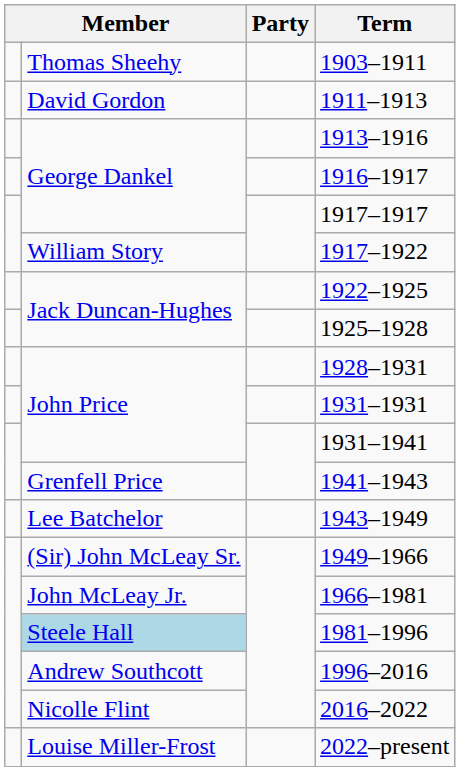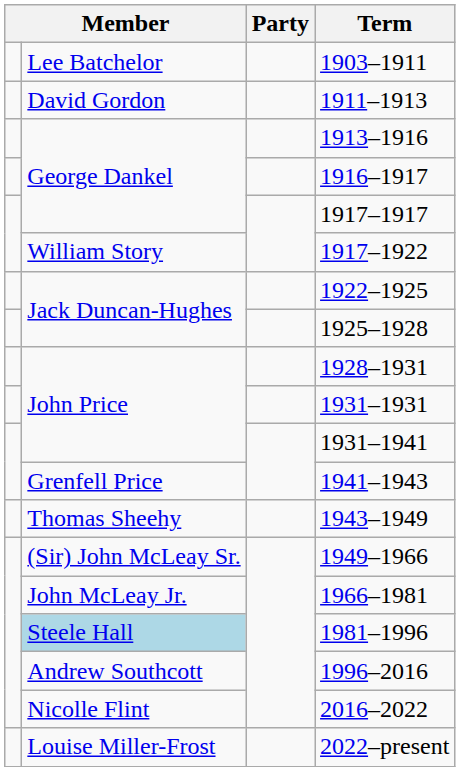 <table class="wikitable">
 <tr>
 <th colspan=2>Member</th>
 <th>Party</th>
 <th>Term</th>
 </tr>
 <tr>
 <td> </td>
-<td><a href='#'>Thomas Sheehy</a></td>
+<td><a href='#'>Lee Batchelor</a></td>
 <td></td>
 <td><a href='#'>1903</a>–1911</td>
 </tr>
 <tr>
 <td> </td>
 <td><a href='#'>David Gordon</a></td>
 <td></td>
 <td><a href='#'>1911</a>–1913</td>
 </tr>
 <tr>
 <td> </td>
 <td rowspan=3><a href='#'>George Dankel</a></td>
 <td></td>
 <td><a href='#'>1913</a>–1916</td>
 </tr>
 <tr>
 <td> </td>
 <td></td>
 <td><a href='#'>1916</a>–1917</td>
 </tr>
 <tr>
 <td rowspan=2 > </td>
 <td rowspan=2></td>
 <td>1917–1917</td>
 </tr>
 <tr>
 <td><a href='#'>William Story</a></td>
 <td><a href='#'>1917</a>–1922</td>
 </tr>
 <tr>
 <td> </td>
 <td rowspan=2><a href='#'>Jack Duncan-Hughes</a></td>
 <td></td>
 <td><a href='#'>1922</a>–1925</td>
 </tr>
 <tr>
 <td> </td>
 <td></td>
 <td>1925–1928</td>
 </tr>
 <tr>
 <td> </td>
 <td rowspan="3"><a href='#'>John Price</a></td>
 <td></td>
 <td><a href='#'>1928</a>–1931</td>
 </tr>
 <tr>
 <td> </td>
 <td></td>
 <td nowrap><a href='#'>1931</a>–1931</td>
 </tr>
 <tr>
 <td rowspan=2 > </td>
 <td rowspan=2></td>
 <td>1931–1941</td>
 </tr>
 <tr>
 <td><a href='#'>Grenfell Price</a></td>
 <td><a href='#'>1941</a>–1943</td>
 </tr>
 <tr>
 <td> </td>
-<td><a href='#'>Lee Batchelor</a></td>
+<td><a href='#'>Thomas Sheehy</a></td>
 <td></td>
 <td><a href='#'>1943</a>–1949</td>
 </tr>
 <tr>
 <td rowspan=5 > </td>
 <td><a href='#'>(Sir) John McLeay Sr.</a></td>
 <td rowspan=5></td>
 <td><a href='#'>1949</a>–1966</td>
 </tr>
 <tr>
 <td><a href='#'>John McLeay Jr.</a></td>
 <td><a href='#'>1966</a>–1981</td>
 </tr>
 <tr>
 <td style="background: lightblue;"><a href='#'>Steele Hall</a></td>
 <td><a href='#'>1981</a>–1996</td>
 </tr>
 <tr>
 <td><a href='#'>Andrew Southcott</a></td>
 <td><a href='#'>1996</a>–2016</td>
 </tr>
 <tr>
 <td><a href='#'>Nicolle Flint</a></td>
 <td><a href='#'>2016</a>–2022</td>
 </tr>
 <tr>
 <td> </td>
 <td><a href='#'>Louise Miller-Frost</a></td>
 <td></td>
 <td><a href='#'>2022</a>–present</td>
 </tr>
 </table>
